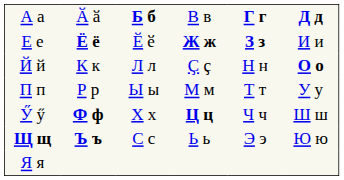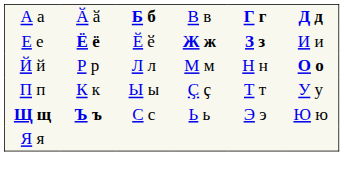 <table style="font-size:1.4em; border-color:#000000; border-width:1px; border-style:solid; border-collapse:collapse; background-color:#F8F8EF">
 <tr>
 <td style="width:3em; text-align:center; padding: 3px;"><a href='#'>А</a> а</td>
 <td style="width:3em; text-align:center; padding: 3px;"><a href='#'>Ӑ</a> ӑ</td>
 <td style="width:3em; text-align:center; padding: 3px;"><strong><a href='#'>Б</a></strong> <strong>б</strong></td>
 <td style="width:3em; text-align:center; padding: 3px;"><a href='#'>В</a> в</td>
 <td style="width:3em; text-align:center; padding: 3px;"><strong><a href='#'>Г</a></strong> <strong>г</strong></td>
 <td style="width:3em; text-align:center; padding: 3px;"><strong><a href='#'>Д</a></strong> <strong>д</strong></td>
 </tr>
 <tr>
 <td style="width:3em; text-align:center; padding: 3px;"><a href='#'>Е</a> е</td>
 <td style="width:3em; text-align:center; padding: 3px;"><strong><a href='#'>Ё</a></strong> <strong>ё</strong></td>
 <td style="width:3em; text-align:center; padding: 3px;"><a href='#'>Ӗ</a> ӗ</td>
 <td style="width:3em; text-align:center; padding: 3px;"><strong><a href='#'>Ж</a></strong> <strong>ж</strong></td>
 <td style="width:3em; text-align:center; padding: 3px;"><strong><a href='#'>З</a></strong> <strong>з</strong></td>
 <td style="width:3em; text-align:center; padding: 3px;"><a href='#'>И</a> и</td>
 </tr>
 <tr>
 <td style="width:3em; text-align:center; padding: 3px;"><a href='#'>Й</a> й</td>
-<td style="width:3em; text-align:center; padding: 3px;"><a href='#'>К</a> к</td>
+<td style="width:3em; text-align:center; padding: 3px;"><a href='#'>Р</a> р</td>
 <td style="width:3em; text-align:center; padding: 3px;"><a href='#'>Л</a> л</td>
-<td style="width:3em; text-align:center; padding: 3px;"><a href='#'>Ҫ</a> ҫ</td>
+<td style="width:3em; text-align:center; padding: 3px;"><a href='#'>М</a> м</td>
 <td style="width:3em; text-align:center; padding: 3px;"><a href='#'>Н</a> н</td>
 <td style="width:3em; text-align:center; padding: 3px;"><strong><a href='#'>О</a></strong> <strong>о</strong></td>
 </tr>
 <tr>
 <td style="width:3em; text-align:center; padding: 3px;"><a href='#'>П</a> п</td>
-<td style="width:3em; text-align:center; padding: 3px;"><a href='#'>Р</a> р</td>
+<td style="width:3em; text-align:center; padding: 3px;"><a href='#'>К</a> к</td>
 <td style="width:3em; text-align:center; padding: 3px;"><a href='#'>Ы</a> ы</td>
-<td style="width:3em; text-align:center; padding: 3px;"><a href='#'>М</a> м</td>
+<td style="width:3em; text-align:center; padding: 3px;"><a href='#'>Ҫ</a> ҫ</td>
 <td style="width:3em; text-align:center; padding: 3px;"><a href='#'>Т</a> т</td>
 <td style="width:3em; text-align:center; padding: 3px;"><a href='#'>У</a> у</td>
-</tr>
-<tr>
-<td style="width:3em; text-align:center; padding: 3px;"><a href='#'>Ӳ</a> ӳ</td>
-<td style="width:3em; text-align:center; padding: 3px;"><strong><a href='#'>Ф</a></strong> <strong>ф</strong></td>
-<td style="width:3em; text-align:center; padding: 3px;"><a href='#'>Х</a> х</td>
-<td style="width:3em; text-align:center; padding: 3px;"><strong><a href='#'>Ц</a></strong> <strong>ц</strong></td>
-<td style="width:3em; text-align:center; padding: 3px;"><a href='#'>Ч</a> ч</td>
-<td style="width:3em; text-align:center; padding: 3px;"><a href='#'>Ш</a> ш</td>
 </tr>
 <tr>
 <td style="width:3em; text-align:center; padding: 3px;"><strong><a href='#'>Щ</a></strong> <strong>щ</strong></td>
 <td style="width:3em; text-align:center; padding: 3px;"><strong><a href='#'>Ъ</a></strong> <strong>ъ</strong></td>
 <td style="width:3em; text-align:center; padding: 3px;"><a href='#'>С</a> с</td>
 <td style="width:3em; text-align:center; padding: 3px;"><a href='#'>Ь</a> ь</td>
 <td style="width:3em; text-align:center; padding: 3px;"><a href='#'>Э</a> э</td>
 <td style="width:3em; text-align:center; padding: 3px;"><a href='#'>Ю</a> ю</td>
 </tr>
 <tr>
 <td style="width:3em; text-align:center; padding: 3px;"><a href='#'>Я</a> я</td>
 <td></td>
 <td></td>
 <td></td>
 <td></td>
 <td></td>
 </tr>
 </table>
